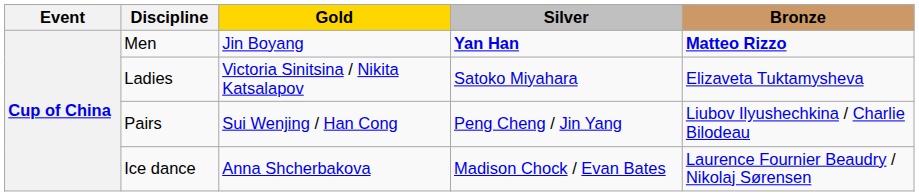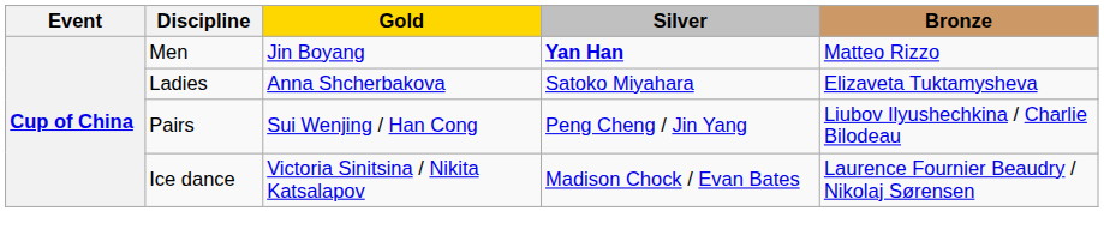 <table class="wikitable unsortable" style="text-align:left; width:100%;">
 <tr>
 <th scope="col" style="width:10%">Event</th>
 <th scope="col" style="width:5%">Discipline</th>
 <td scope="col" style="text-align:center; width:20%; background:gold"><strong>Gold</strong></td>
 <td scope="col" style="text-align:center; width:20%; background:silver"><strong>Silver</strong></td>
 <td scope="col" style="text-align:center; width:20%; background:#c96"><strong>Bronze</strong></td>
 </tr>
 <tr>
 <th scope="row" style="text-align:left" rowspan="4"> <a href='#'>Cup of China</a></th>
 <td>Men</td>
 <td> <a href='#'>Jin Boyang</a></td>
 <td><strong> <a href='#'>Yan Han</a></strong></td>
-<td><strong> <a href='#'>Matteo Rizzo</a></strong></td>
+<td> <a href='#'>Matteo Rizzo</a></td>
 </tr>
 <tr>
 <td>Ladies</td>
-<td> <a href='#'>Victoria Sinitsina</a> / <a href='#'>Nikita Katsalapov</a></td>
+<td> <a href='#'>Anna Shcherbakova</a></td>
 <td> <a href='#'>Satoko Miyahara</a></td>
 <td> <a href='#'>Elizaveta Tuktamysheva</a></td>
 </tr>
 <tr>
 <td>Pairs</td>
 <td> <a href='#'>Sui Wenjing</a> / <a href='#'>Han Cong</a></td>
 <td> <a href='#'>Peng Cheng</a> / <a href='#'>Jin Yang</a></td>
 <td> <a href='#'>Liubov Ilyushechkina</a> / <a href='#'>Charlie Bilodeau</a></td>
 </tr>
 <tr>
 <td>Ice dance</td>
-<td> <a href='#'>Anna Shcherbakova</a></td>
+<td> <a href='#'>Victoria Sinitsina</a> / <a href='#'>Nikita Katsalapov</a></td>
 <td> <a href='#'>Madison Chock</a> / <a href='#'>Evan Bates</a></td>
 <td> <a href='#'>Laurence Fournier Beaudry</a> / <a href='#'>Nikolaj Sørensen</a></td>
 </tr>
 </table>
